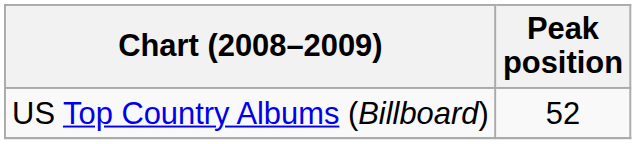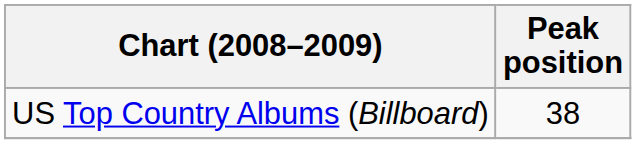 <table class="wikitable">
 <tr>
 <th>Chart (2008–2009)</th>
 <th>Peak<br>position</th>
 </tr>
 <tr>
 <td>US <a href='#'>Top Country Albums</a> (<em>Billboard</em>)</td>
-<td align="center">52</td>
+<td align="center">38</td>
 </tr>
 <tr>
 </tr>
 </table>
